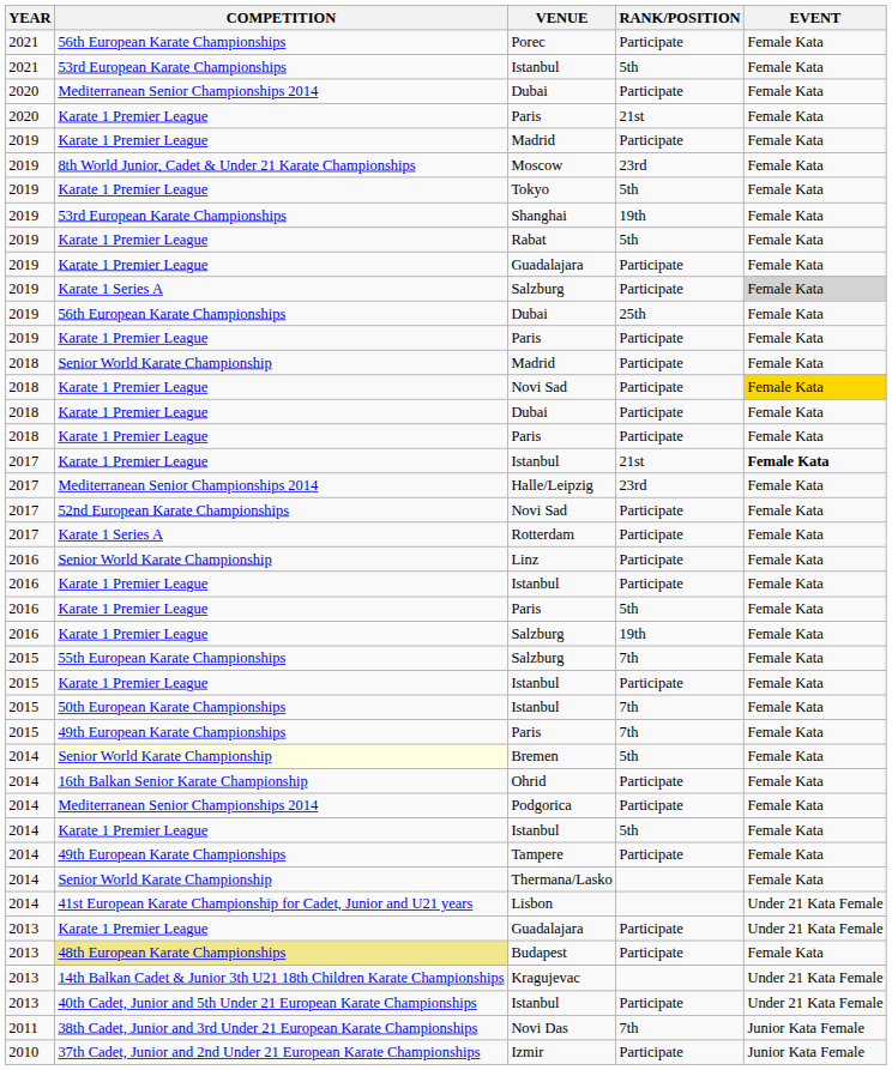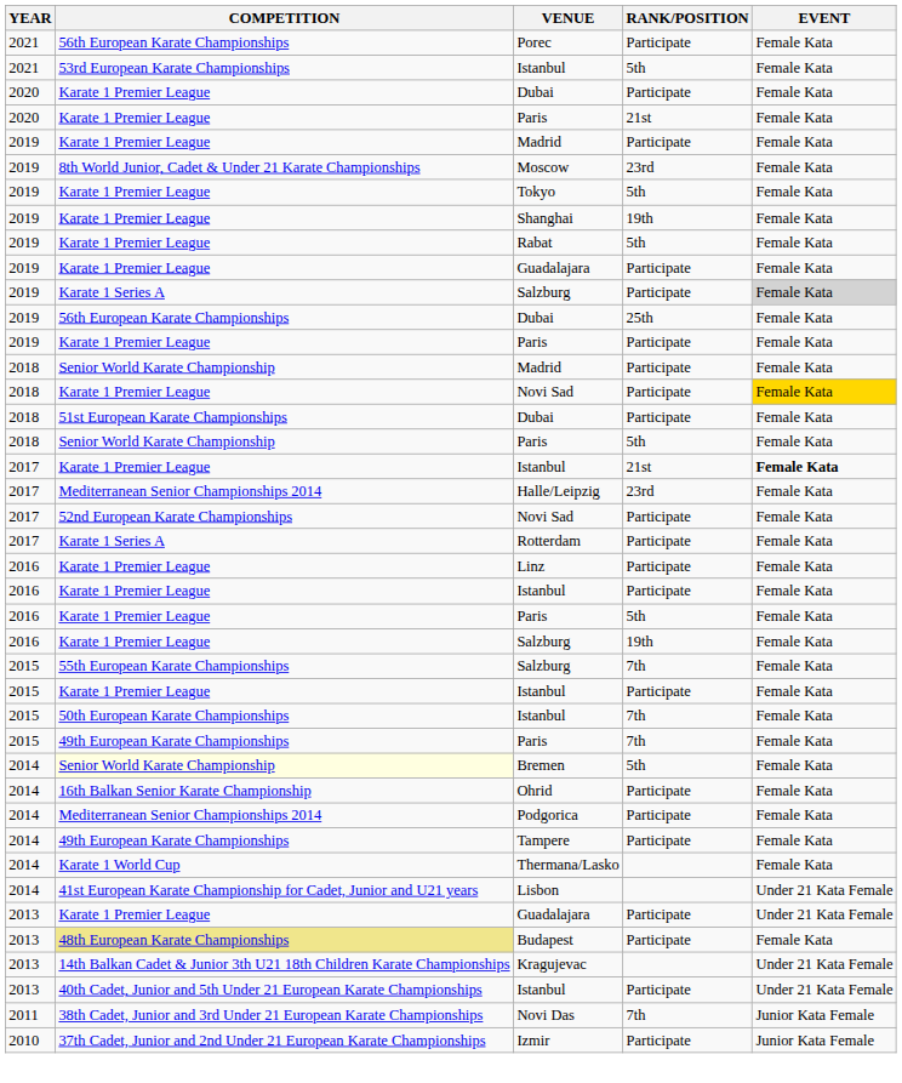 <table class="wikitable sortable" style="font-size: 95%;">
 <tr>
 <th>YEAR</th>
 <th>COMPETITION</th>
 <th>VENUE</th>
 <th>RANK/POSITION</th>
 <th>EVENT</th>
 </tr>
 <tr>
 <td>2021</td>
 <td><a href='#'>56th European Karate Championships</a></td>
 <td>Porec </td>
 <td>Participate</td>
 <td>Female Kata</td>
 </tr>
 <tr>
 <td>2021</td>
 <td><a href='#'>53rd European Karate Championships</a></td>
 <td>Istanbul </td>
 <td>5th</td>
 <td>Female Kata</td>
 </tr>
 <tr>
 <td>2020</td>
-<td><a href='#'>Mediterranean Senior Championships 2014</a></td>
+<td><a href='#'>Karate 1 Premier League</a></td>
 <td>Dubai </td>
 <td>Participate</td>
 <td>Female Kata</td>
 </tr>
 <tr>
 <td>2020</td>
 <td><a href='#'>Karate 1 Premier League</a></td>
 <td>Paris </td>
 <td>21st</td>
 <td>Female Kata</td>
 </tr>
 <tr>
 <td>2019</td>
 <td><a href='#'>Karate 1 Premier League</a></td>
 <td>Madrid </td>
 <td>Participate</td>
 <td>Female Kata</td>
 </tr>
 <tr>
 <td>2019</td>
 <td><a href='#'>8th World Junior, Cadet & Under 21 Karate Championships</a></td>
 <td>Moscow </td>
 <td>23rd</td>
 <td>Female Kata</td>
 </tr>
 <tr>
 <td>2019</td>
 <td><a href='#'>Karate 1 Premier League</a></td>
 <td>Tokyo </td>
 <td>5th</td>
 <td>Female Kata</td>
 </tr>
 <tr>
 <td>2019</td>
-<td><a href='#'>53rd European Karate Championships</a></td>
+<td><a href='#'>Karate 1 Premier League</a></td>
 <td>Shanghai </td>
 <td>19th</td>
 <td>Female Kata</td>
 </tr>
 <tr>
 <td>2019</td>
 <td><a href='#'>Karate 1 Premier League</a></td>
 <td>Rabat </td>
 <td>5th</td>
 <td>Female Kata</td>
 </tr>
 <tr>
 <td>2019</td>
 <td><a href='#'>Karate 1 Premier League</a></td>
 <td>Guadalajara </td>
 <td>Participate</td>
 <td>Female Kata</td>
 </tr>
 <tr>
 <td>2019</td>
 <td><a href='#'>Karate 1 Series A</a></td>
 <td>Salzburg </td>
 <td>Participate</td>
 <td style="background: lightgrey;">Female Kata</td>
 </tr>
 <tr>
 <td>2019</td>
 <td><a href='#'>56th European Karate Championships</a></td>
 <td>Dubai </td>
 <td>25th</td>
 <td>Female Kata</td>
 </tr>
 <tr>
 <td>2019</td>
 <td><a href='#'>Karate 1 Premier League</a></td>
 <td>Paris </td>
 <td>Participate</td>
 <td>Female Kata</td>
 </tr>
 <tr>
 <td>2018</td>
 <td><a href='#'>Senior World Karate Championship</a></td>
 <td>Madrid </td>
 <td>Participate</td>
 <td>Female Kata</td>
 </tr>
 <tr>
 <td>2018</td>
 <td><a href='#'>Karate 1 Premier League</a></td>
 <td>Novi Sad </td>
 <td>Participate</td>
 <td style="background: gold;">Female Kata</td>
 </tr>
 <tr>
 <td>2018</td>
-<td><a href='#'>Karate 1 Premier League</a></td>
+<td><a href='#'>51st European Karate Championships</a></td>
 <td>Dubai </td>
 <td>Participate</td>
 <td>Female Kata</td>
 </tr>
 <tr>
 <td>2018</td>
-<td><a href='#'>Karate 1 Premier League</a></td>
+<td><a href='#'>Senior World Karate Championship</a></td>
 <td>Paris </td>
-<td>Participate</td>
+<td>5th</td>
 <td>Female Kata</td>
 </tr>
 <tr>
 <td>2017</td>
 <td><a href='#'>Karate 1 Premier League</a></td>
 <td>Istanbul </td>
 <td>21st</td>
 <td><strong>Female Kata</strong></td>
 </tr>
 <tr>
 <td>2017</td>
 <td><a href='#'>Mediterranean Senior Championships 2014</a></td>
 <td>Halle/Leipzig </td>
 <td>23rd</td>
 <td>Female Kata</td>
 </tr>
 <tr>
 <td>2017</td>
 <td><a href='#'>52nd European Karate Championships</a></td>
 <td>Novi Sad </td>
 <td>Participate</td>
 <td>Female Kata</td>
 </tr>
 <tr>
 <td>2017</td>
 <td><a href='#'>Karate 1 Series A</a></td>
 <td>Rotterdam </td>
 <td>Participate</td>
 <td>Female Kata</td>
 </tr>
 <tr>
 <td>2016</td>
-<td><a href='#'>Senior World Karate Championship</a></td>
+<td><a href='#'>Karate 1 Premier League</a></td>
 <td>Linz </td>
 <td>Participate</td>
 <td>Female Kata</td>
 </tr>
 <tr>
 <td>2016</td>
 <td><a href='#'>Karate 1 Premier League</a></td>
 <td>Istanbul </td>
 <td>Participate</td>
 <td>Female Kata</td>
 </tr>
 <tr>
 <td>2016</td>
 <td><a href='#'>Karate 1 Premier League</a></td>
 <td>Paris </td>
 <td>5th</td>
 <td>Female Kata</td>
 </tr>
 <tr>
 <td>2016</td>
 <td><a href='#'>Karate 1 Premier League</a></td>
 <td>Salzburg </td>
 <td>19th</td>
 <td>Female Kata</td>
 </tr>
 <tr>
 <td>2015</td>
 <td><a href='#'>55th European Karate Championships</a></td>
 <td>Salzburg </td>
 <td>7th</td>
 <td>Female Kata</td>
 </tr>
 <tr>
 <td>2015</td>
 <td><a href='#'>Karate 1 Premier League</a></td>
 <td>Istanbul </td>
 <td>Participate</td>
 <td>Female Kata</td>
 </tr>
 <tr>
 <td>2015</td>
 <td><a href='#'>50th European Karate Championships</a></td>
 <td>Istanbul </td>
 <td>7th</td>
 <td>Female Kata</td>
 </tr>
 <tr>
 <td>2015</td>
 <td><a href='#'>49th European Karate Championships</a></td>
 <td>Paris </td>
 <td>7th</td>
 <td>Female Kata</td>
 </tr>
 <tr>
 <td>2014</td>
 <td style="background: lightyellow;"><a href='#'>Senior World Karate Championship</a></td>
 <td>Bremen</td>
 <td>5th</td>
 <td>Female Kata</td>
 </tr>
 <tr>
 <td>2014</td>
 <td><a href='#'>16th Balkan Senior Karate Championship</a></td>
 <td>Ohrid </td>
 <td>Participate</td>
 <td>Female Kata</td>
 </tr>
 <tr>
 <td>2014</td>
 <td><a href='#'>Mediterranean Senior Championships 2014</a></td>
 <td>Podgorica </td>
 <td>Participate</td>
 <td>Female Kata</td>
 </tr>
 <tr>
 <td>2014</td>
-<td><a href='#'>Karate 1 Premier League</a></td>
-<td>Istanbul </td>
-<td>5th</td>
-<td>Female Kata</td>
-</tr>
-<tr>
-<td>2014</td>
 <td><a href='#'>49th European Karate Championships</a></td>
 <td>Tampere </td>
 <td>Participate</td>
 <td>Female Kata</td>
 </tr>
 <tr>
 <td>2014</td>
-<td><a href='#'>Senior World Karate Championship</a></td>
+<td><a href='#'>Karate 1 World Cup</a></td>
 <td>Thermana/Lasko </td>
 <td></td>
 <td>Female Kata</td>
 </tr>
 <tr>
 <td>2014</td>
 <td><a href='#'>41st European Karate Championship for Cadet, Junior and U21 years</a></td>
 <td>Lisbon </td>
 <td></td>
 <td>Under 21 Kata Female</td>
 </tr>
 <tr>
 <td>2013</td>
 <td><a href='#'>Karate 1 Premier League</a></td>
 <td>Guadalajara </td>
 <td>Participate</td>
 <td>Under 21 Kata Female</td>
 </tr>
 <tr>
 <td>2013</td>
 <td style="background: khaki;"><a href='#'>48th European Karate Championships</a></td>
 <td>Budapest </td>
 <td>Participate</td>
 <td>Female Kata</td>
 </tr>
 <tr>
 <td>2013</td>
 <td><a href='#'>14th Balkan Cadet & Junior 3th U21 18th Children Karate Championships</a></td>
 <td>Kragujevac</td>
 <td></td>
 <td>Under 21 Kata Female</td>
 </tr>
 <tr>
 <td>2013</td>
 <td><a href='#'>40th Cadet, Junior and  5th Under 21 European Karate Championships</a></td>
 <td>Istanbul</td>
 <td>Participate</td>
 <td>Under 21 Kata Female</td>
 </tr>
 <tr>
 <td>2011</td>
 <td><a href='#'>38th Cadet, Junior and  3rd Under 21 European Karate Championships</a></td>
 <td>Novi Das</td>
 <td>7th</td>
 <td>Junior Kata Female</td>
 </tr>
 <tr>
 <td>2010</td>
 <td><a href='#'>37th Cadet, Junior and  2nd Under 21 European Karate Championships</a></td>
 <td>Izmir</td>
 <td>Participate</td>
 <td>Junior Kata Female</td>
 </tr>
 </table>
